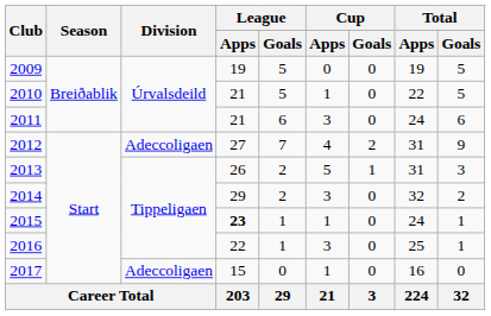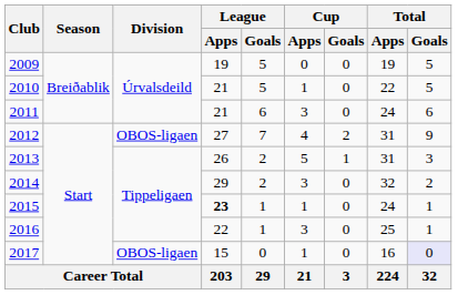 <table class="wikitable" style="text-align: center;">
 <tr>
 <th rowspan="2">Club</th>
 <th rowspan="2">Season</th>
 <th rowspan="2">Division</th>
 <th colspan="2">League</th>
 <th colspan="2">Cup</th>
 <th colspan="2">Total</th>
 </tr>
 <tr>
 <th>Apps</th>
 <th>Goals</th>
 <th>Apps</th>
 <th>Goals</th>
 <th>Apps</th>
 <th>Goals</th>
 </tr>
 <tr>
 <td><a href='#'>2009</a></td>
 <td rowspan="3" valign="center"><a href='#'>Breiðablik</a></td>
 <td rowspan="3" valign="center"><a href='#'>Úrvalsdeild</a></td>
 <td>19</td>
 <td>5</td>
 <td>0</td>
 <td>0</td>
 <td>19</td>
 <td>5</td>
 </tr>
 <tr>
 <td><a href='#'>2010</a></td>
 <td>21</td>
 <td>5</td>
 <td>1</td>
 <td>0</td>
 <td>22</td>
 <td>5</td>
 </tr>
 <tr>
 <td><a href='#'>2011</a></td>
 <td>21</td>
 <td>6</td>
 <td>3</td>
 <td>0</td>
 <td>24</td>
 <td>6</td>
 </tr>
 <tr>
 <td><a href='#'>2012</a></td>
 <td rowspan="6" valign="center"><a href='#'>Start</a></td>
-<td rowspan="1" valign="center"><a href='#'>Adeccoligaen</a></td>
+<td rowspan="1" valign="center"><a href='#'>OBOS-ligaen</a></td>
 <td>27</td>
 <td>7</td>
 <td>4</td>
 <td>2</td>
 <td>31</td>
 <td>9</td>
 </tr>
 <tr>
 <td><a href='#'>2013</a></td>
 <td rowspan="4" valign="center"><a href='#'>Tippeligaen</a></td>
 <td>26</td>
 <td>2</td>
 <td>5</td>
 <td>1</td>
 <td>31</td>
 <td>3</td>
 </tr>
 <tr>
 <td><a href='#'>2014</a></td>
 <td>29</td>
 <td>2</td>
 <td>3</td>
 <td>0</td>
 <td>32</td>
 <td>2</td>
 </tr>
 <tr>
 <td><a href='#'>2015</a></td>
 <td><strong>23</strong></td>
 <td>1</td>
 <td>1</td>
 <td>0</td>
 <td>24</td>
 <td>1</td>
 </tr>
 <tr>
 <td><a href='#'>2016</a></td>
 <td>22</td>
 <td>1</td>
 <td>3</td>
 <td>0</td>
 <td>25</td>
 <td>1</td>
 </tr>
 <tr>
 <td><a href='#'>2017</a></td>
-<td rowspan="1" valign="center"><a href='#'>Adeccoligaen</a></td>
+<td rowspan="1" valign="center"><a href='#'>OBOS-ligaen</a></td>
 <td>15</td>
 <td>0</td>
 <td>1</td>
 <td>0</td>
 <td>16</td>
-<td>0</td>
+<td style="background: lavender;">0</td>
 </tr>
 <tr>
 <th colspan="3">Career Total</th>
 <th>203</th>
 <th>29</th>
 <th>21</th>
 <th>3</th>
 <th>224</th>
 <th>32</th>
 </tr>
 </table>
